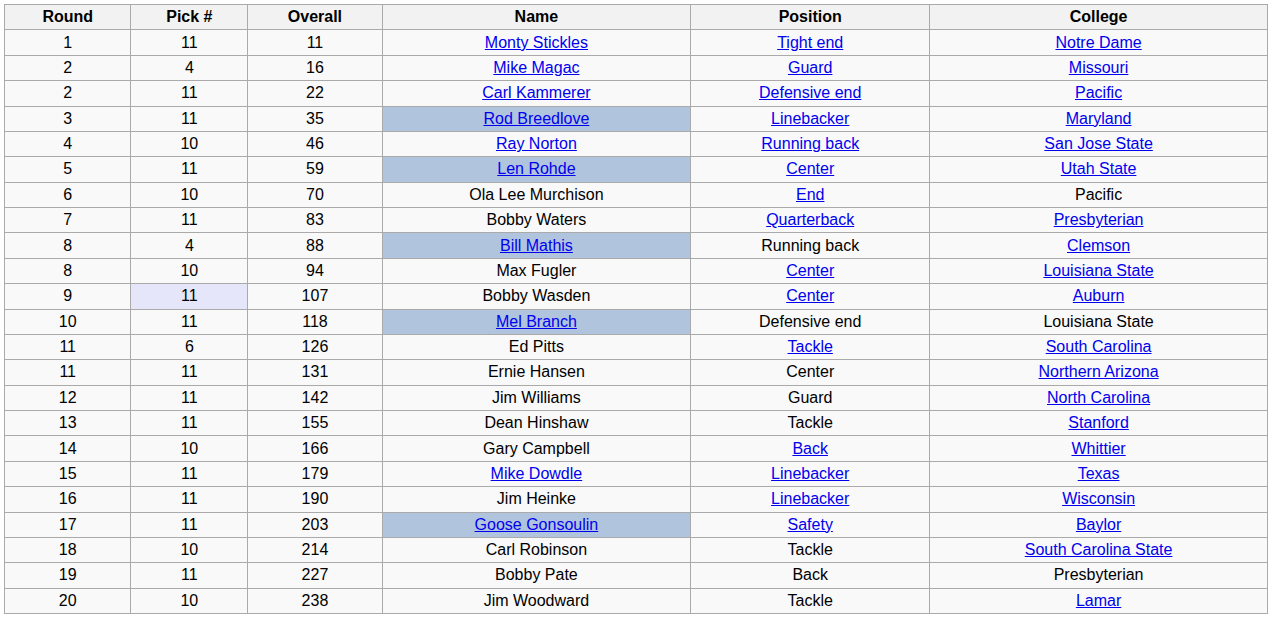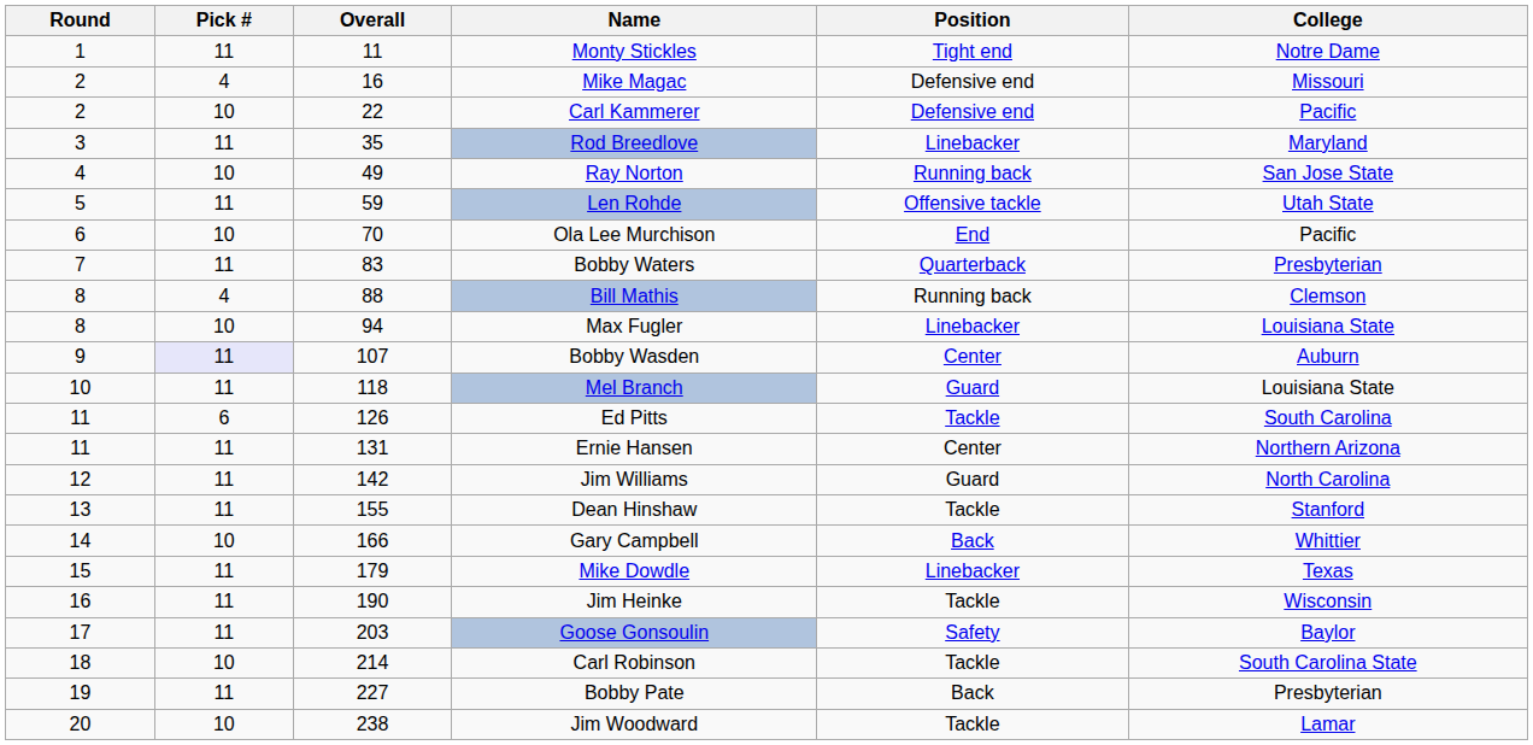 <table class="wikitable sortable sortable" style="width: 100%; text-align:center">
 <tr>
 <th>Round</th>
 <th>Pick #</th>
 <th>Overall</th>
 <th>Name</th>
 <th>Position</th>
 <th>College</th>
 </tr>
 <tr>
 <td>1</td>
 <td>11</td>
 <td>11</td>
 <td><a href='#'>Monty Stickles</a></td>
 <td><a href='#'>Tight end</a></td>
 <td><a href='#'>Notre Dame</a></td>
 </tr>
 <tr>
 <td>2</td>
 <td>4</td>
 <td>16</td>
 <td><a href='#'>Mike Magac</a></td>
-<td><a href='#'>Guard</a></td>
+<td>Defensive end</td>
 <td><a href='#'>Missouri</a></td>
 </tr>
 <tr>
 <td>2</td>
-<td>11</td>
+<td>10</td>
 <td>22</td>
 <td><a href='#'>Carl Kammerer</a></td>
 <td><a href='#'>Defensive end</a></td>
 <td><a href='#'>Pacific</a></td>
 </tr>
 <tr>
 <td>3</td>
 <td>11</td>
 <td>35</td>
 <td bgcolor=lightsteelblue><a href='#'>Rod Breedlove</a></td>
 <td><a href='#'>Linebacker</a></td>
 <td><a href='#'>Maryland</a></td>
 </tr>
 <tr>
 <td>4</td>
 <td>10</td>
-<td>46</td>
+<td>49</td>
 <td><a href='#'>Ray Norton</a></td>
 <td><a href='#'>Running back</a></td>
 <td><a href='#'>San Jose State</a></td>
 </tr>
 <tr>
 <td>5</td>
 <td>11</td>
 <td>59</td>
 <td bgcolor=lightsteelblue><a href='#'>Len Rohde</a></td>
-<td><a href='#'>Center</a></td>
+<td><a href='#'>Offensive tackle</a></td>
 <td><a href='#'>Utah State</a></td>
 </tr>
 <tr>
 <td>6</td>
 <td>10</td>
 <td>70</td>
 <td>Ola Lee Murchison</td>
 <td><a href='#'>End</a></td>
 <td>Pacific</td>
 </tr>
 <tr>
 <td>7</td>
 <td>11</td>
 <td>83</td>
 <td>Bobby Waters</td>
 <td><a href='#'>Quarterback</a></td>
 <td><a href='#'>Presbyterian</a></td>
 </tr>
 <tr>
 <td>8</td>
 <td>4</td>
 <td>88</td>
 <td bgcolor=lightsteelblue><a href='#'>Bill Mathis</a></td>
 <td>Running back</td>
 <td><a href='#'>Clemson</a></td>
 </tr>
 <tr>
 <td>8</td>
 <td>10</td>
 <td>94</td>
 <td>Max Fugler</td>
-<td><a href='#'>Center</a></td>
+<td><a href='#'>Linebacker</a></td>
 <td><a href='#'>Louisiana State</a></td>
 </tr>
 <tr>
 <td>9</td>
 <td style="background: lavender;">11</td>
 <td>107</td>
 <td>Bobby Wasden</td>
 <td><a href='#'>Center</a></td>
 <td><a href='#'>Auburn</a></td>
 </tr>
 <tr>
 <td>10</td>
 <td>11</td>
 <td>118</td>
 <td bgcolor=lightsteelblue><a href='#'>Mel Branch</a></td>
-<td>Defensive end</td>
+<td><a href='#'>Guard</a></td>
 <td>Louisiana State</td>
 </tr>
 <tr>
 <td>11</td>
 <td>6</td>
 <td>126</td>
 <td>Ed Pitts</td>
 <td><a href='#'>Tackle</a></td>
 <td><a href='#'>South Carolina</a></td>
 </tr>
 <tr>
 <td>11</td>
 <td>11</td>
 <td>131</td>
 <td>Ernie Hansen</td>
 <td>Center</td>
 <td><a href='#'>Northern Arizona</a></td>
 </tr>
 <tr>
 <td>12</td>
 <td>11</td>
 <td>142</td>
 <td>Jim Williams</td>
 <td>Guard</td>
 <td><a href='#'>North Carolina</a></td>
 </tr>
 <tr>
 <td>13</td>
 <td>11</td>
 <td>155</td>
 <td>Dean Hinshaw</td>
 <td>Tackle</td>
 <td><a href='#'>Stanford</a></td>
 </tr>
 <tr>
 <td>14</td>
 <td>10</td>
 <td>166</td>
 <td>Gary Campbell</td>
 <td><a href='#'>Back</a></td>
 <td><a href='#'>Whittier</a></td>
 </tr>
 <tr>
 <td>15</td>
 <td>11</td>
 <td>179</td>
 <td><a href='#'>Mike Dowdle</a></td>
 <td><a href='#'>Linebacker</a></td>
 <td><a href='#'>Texas</a></td>
 </tr>
 <tr>
 <td>16</td>
 <td>11</td>
 <td>190</td>
 <td>Jim Heinke</td>
-<td><a href='#'>Linebacker</a></td>
+<td>Tackle</td>
 <td><a href='#'>Wisconsin</a></td>
 </tr>
 <tr>
 <td>17</td>
 <td>11</td>
 <td>203</td>
 <td bgcolor=lightsteelblue><a href='#'>Goose Gonsoulin</a></td>
 <td><a href='#'>Safety</a></td>
 <td><a href='#'>Baylor</a></td>
 </tr>
 <tr>
 <td>18</td>
 <td>10</td>
 <td>214</td>
 <td>Carl Robinson</td>
 <td>Tackle</td>
 <td><a href='#'>South Carolina State</a></td>
 </tr>
 <tr>
 <td>19</td>
 <td>11</td>
 <td>227</td>
 <td>Bobby Pate</td>
 <td>Back</td>
 <td>Presbyterian</td>
 </tr>
 <tr>
 <td>20</td>
 <td>10</td>
 <td>238</td>
 <td>Jim Woodward</td>
 <td>Tackle</td>
 <td><a href='#'>Lamar</a></td>
 </tr>
 </table>
